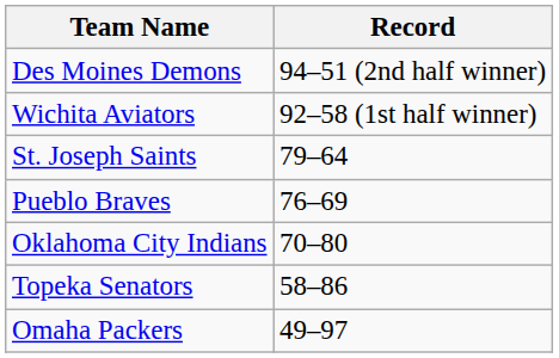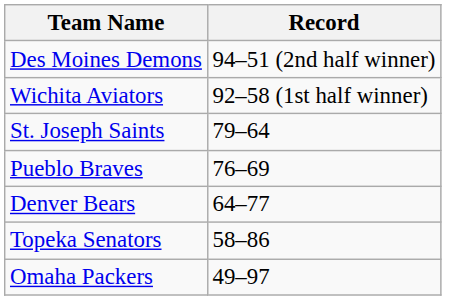 <table class="wikitable">
 <tr>
 <th>Team Name</th>
 <th>Record</th>
 </tr>
 <tr>
 <td><a href='#'>Des Moines Demons</a></td>
 <td>94–51 (2nd half winner)</td>
 </tr>
 <tr>
 <td><a href='#'>Wichita Aviators</a></td>
 <td>92–58 (1st half winner)</td>
 </tr>
 <tr>
 <td><a href='#'>St. Joseph Saints</a></td>
 <td>79–64</td>
 </tr>
 <tr>
 <td><a href='#'>Pueblo Braves</a></td>
 <td>76–69</td>
 </tr>
 <tr>
-<td><a href='#'>Oklahoma City Indians</a></td>
-<td>70–80</td>
+<td><a href='#'>Denver Bears</a></td>
+<td>64–77</td>
 </tr>
 <tr>
 <td><a href='#'>Topeka Senators</a></td>
 <td>58–86</td>
 </tr>
 <tr>
 <td><a href='#'>Omaha Packers</a></td>
 <td>49–97</td>
 </tr>
 </table>
